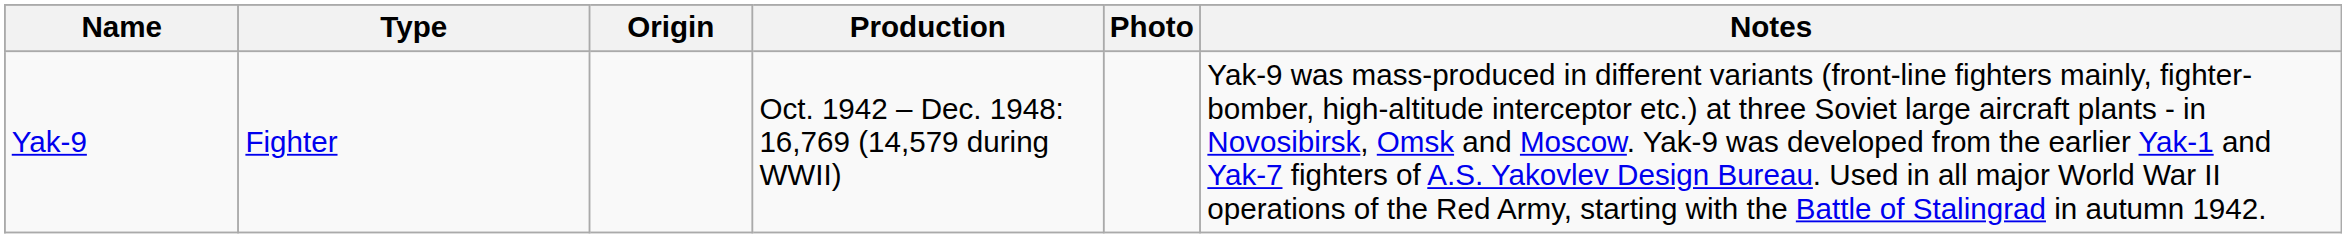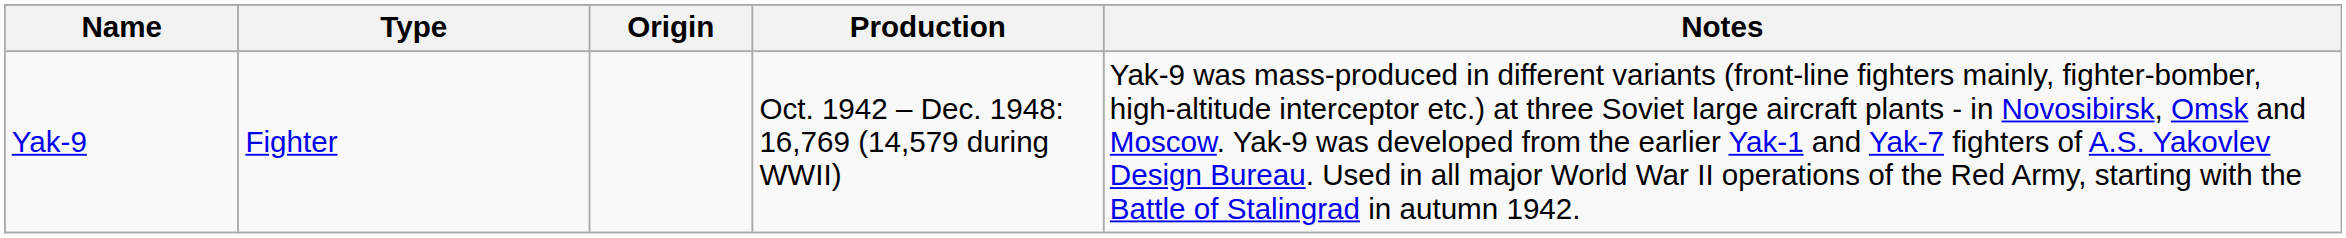 <table class="wikitable" style="width:100%;">
 <tr>
 <th style="width:10%;">Name</th>
 <th style="width:15%;">Type</th>
 <th style="width:7%;">Origin</th>
 <th style="width:15%;">Production</th>
-<th>Photo</th>
 <th>Notes</th>
 </tr>
 <tr>
 <td><a href='#'>Yak-9</a></td>
 <td><a href='#'>Fighter</a></td>
 <td></td>
 <td>Oct. 1942 – Dec. 1948: 16,769 (14,579 during WWII)</td>
-<td></td>
 <td>Yak-9 was mass-produced in different variants (front-line fighters mainly, fighter-bomber, high-altitude interceptor etc.) at three Soviet large aircraft plants - in <a href='#'>Novosibirsk</a>, <a href='#'>Omsk</a> and <a href='#'>Moscow</a>. Yak-9 was developed from the earlier <a href='#'>Yak-1</a> and <a href='#'>Yak-7</a> fighters of <a href='#'>A.S. Yakovlev Design Bureau</a>. Used in all major World War II operations of the Red Army, starting with the <a href='#'>Battle of Stalingrad</a> in autumn 1942.</td>
 </tr>
 </table>
